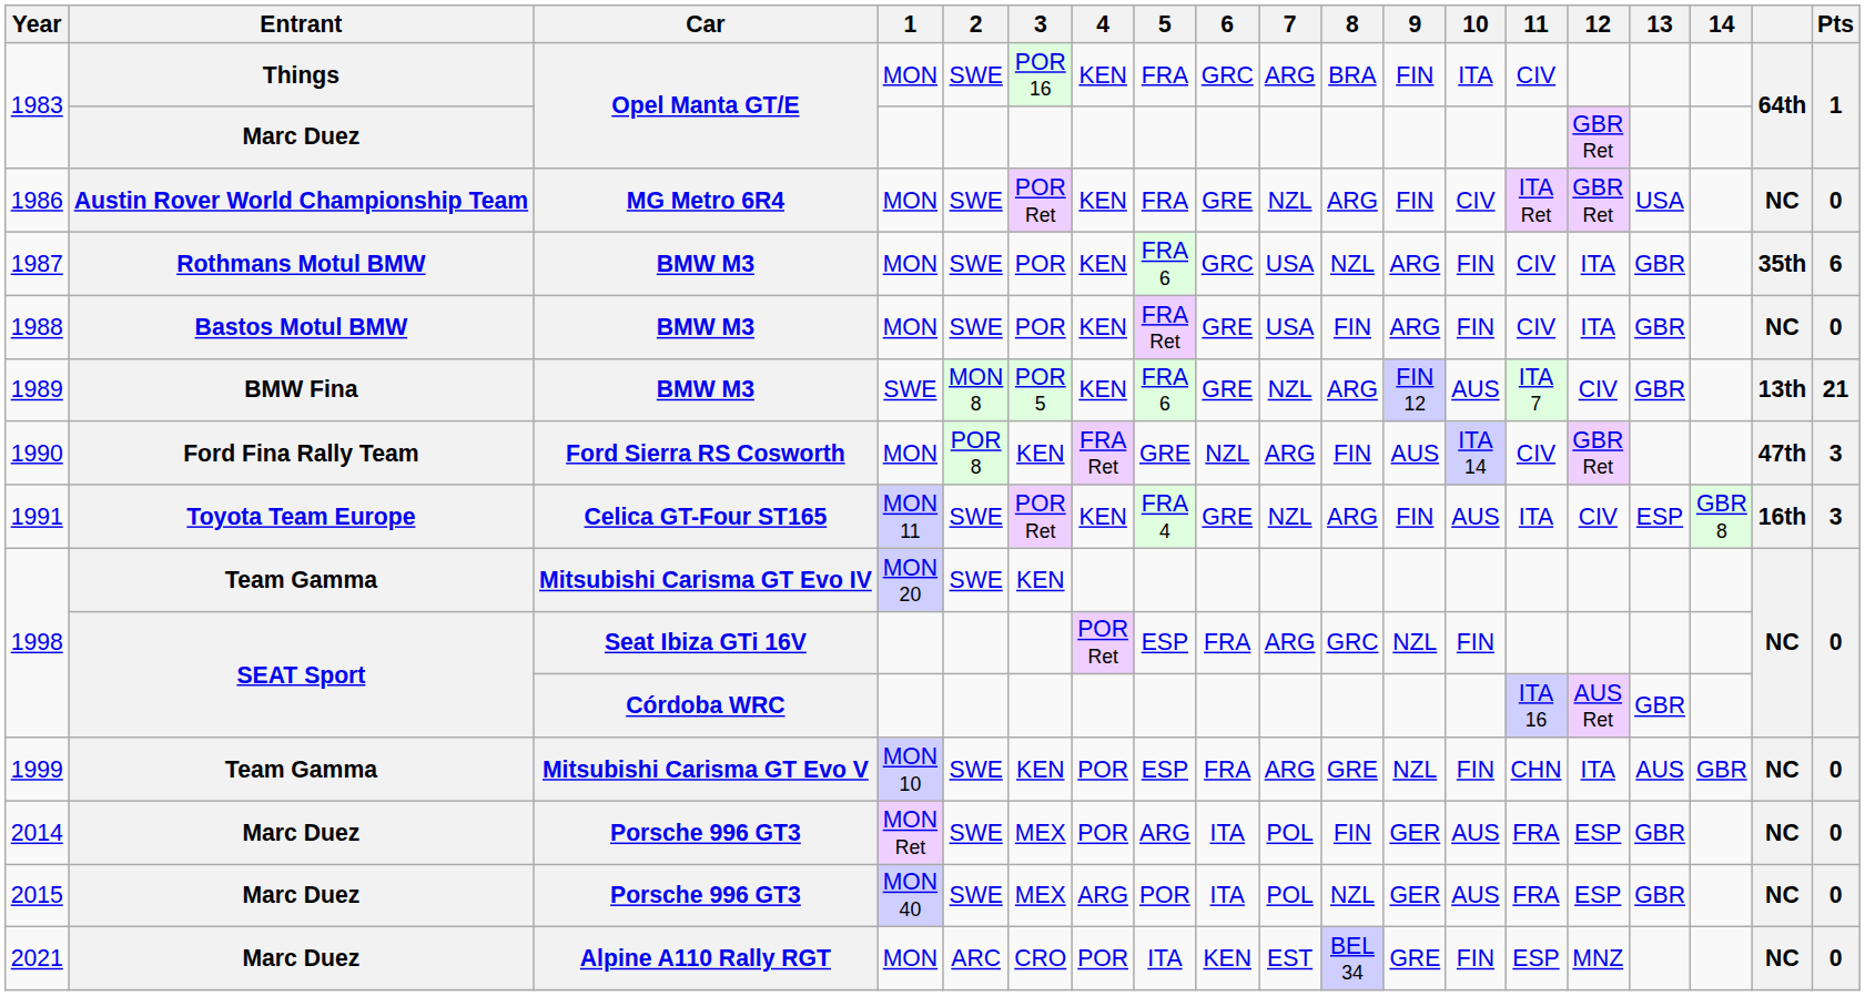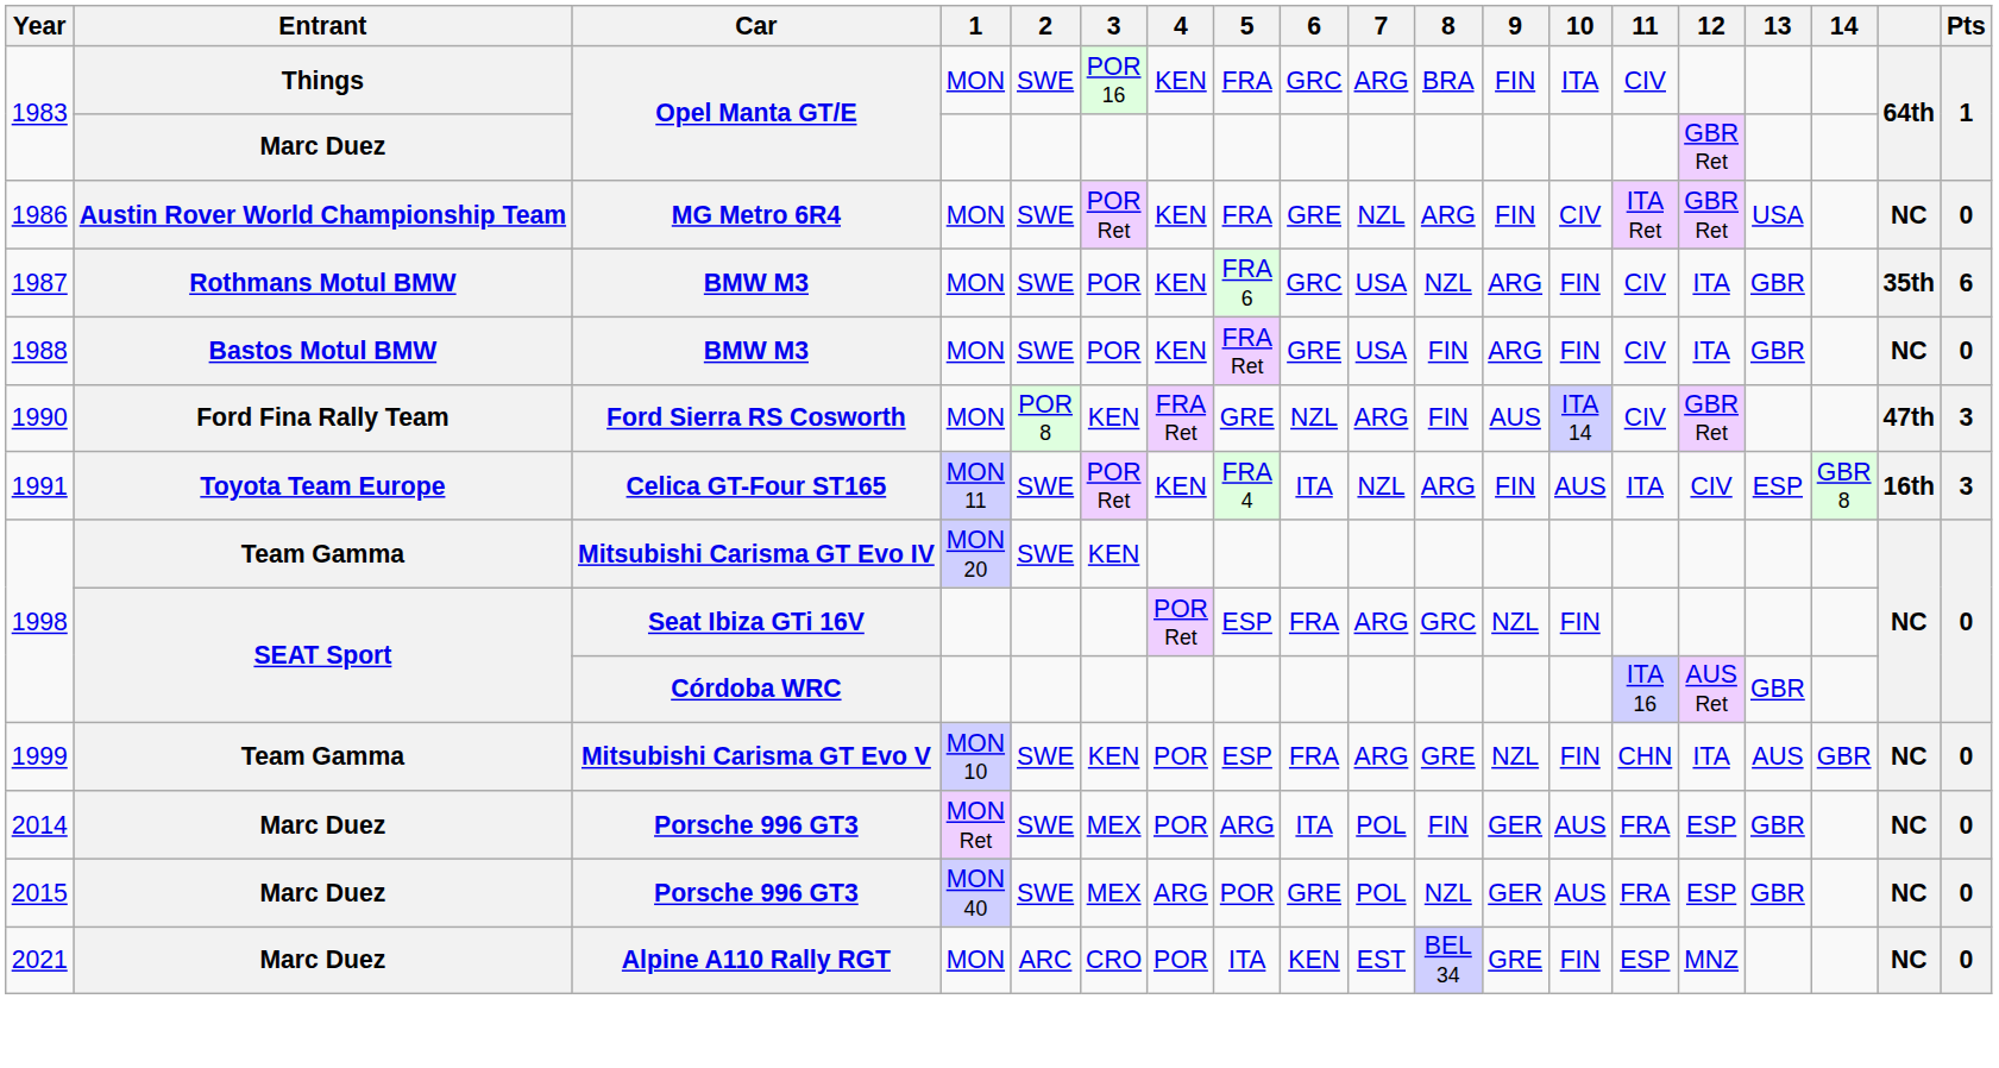 <table class="wikitable" style="text-align:center; font-size:90%">
 <tr>
 <th>Year</th>
 <th>Entrant</th>
 <th>Car</th>
 <th>1</th>
 <th>2</th>
 <th>3</th>
 <th>4</th>
 <th>5</th>
 <th>6</th>
 <th>7</th>
 <th>8</th>
 <th>9</th>
 <th>10</th>
 <th>11</th>
 <th>12</th>
 <th>13</th>
 <th>14</th>
 <th></th>
 <th>Pts</th>
 </tr>
 <tr>
 <td rowspan=2><a href='#'>1983</a></td>
 <th>Things</th>
 <th rowspan=2><a href='#'>Opel Manta GT/E</a></th>
 <td><a href='#'>MON</a></td>
 <td><a href='#'>SWE</a></td>
 <td style="background:#DFFFDF;"><a href='#'>POR</a><br><small>16</small></td>
 <td><a href='#'>KEN</a><br><small></small></td>
 <td><a href='#'>FRA</a></td>
 <td><a href='#'>GRC</a><br><small></small></td>
 <td><a href='#'>ARG</a></td>
 <td><a href='#'>BRA</a></td>
 <td><a href='#'>FIN</a><br><small></small></td>
 <td><a href='#'>ITA</a><br><small></small></td>
 <td><a href='#'>CIV</a></td>
 <td></td>
 <td></td>
 <td></td>
 <th rowspan=2>64th</th>
 <th rowspan=2>1</th>
 </tr>
 <tr>
 <th>Marc Duez</th>
 <td></td>
 <td></td>
 <td></td>
 <td></td>
 <td></td>
 <td></td>
 <td></td>
 <td></td>
 <td></td>
 <td></td>
 <td></td>
 <td style="background:#EFCFFF;"><a href='#'>GBR</a><br><small>Ret</small></td>
 <td></td>
 <td></td>
 </tr>
 <tr>
 <td><a href='#'>1986</a></td>
 <th><a href='#'>Austin Rover World Championship Team</a></th>
 <th><a href='#'>MG Metro 6R4</a></th>
 <td><a href='#'>MON</a></td>
 <td><a href='#'>SWE</a></td>
 <td style="background:#EFCFFF;"><a href='#'>POR</a><br><small>Ret</small></td>
 <td><a href='#'>KEN</a></td>
 <td><a href='#'>FRA</a></td>
 <td><a href='#'>GRE</a></td>
 <td><a href='#'>NZL</a></td>
 <td><a href='#'>ARG</a></td>
 <td><a href='#'>FIN</a></td>
 <td><a href='#'>CIV</a></td>
 <td style="background:#EFCFFF;"><a href='#'>ITA</a><br><small>Ret</small></td>
 <td style="background:#EFCFFF;"><a href='#'>GBR</a><br><small>Ret</small></td>
 <td><a href='#'>USA</a></td>
 <td></td>
 <th>NC</th>
 <th>0</th>
 </tr>
 <tr>
 <td><a href='#'>1987</a></td>
 <th><a href='#'>Rothmans Motul BMW</a></th>
 <th><a href='#'>BMW M3</a></th>
 <td><a href='#'>MON</a></td>
 <td><a href='#'>SWE</a></td>
 <td><a href='#'>POR</a></td>
 <td><a href='#'>KEN</a></td>
 <td style="background:#DFFFDF;"><a href='#'>FRA</a><br><small>6</small></td>
 <td><a href='#'>GRC</a></td>
 <td><a href='#'>USA</a></td>
 <td><a href='#'>NZL</a></td>
 <td><a href='#'>ARG</a></td>
 <td><a href='#'>FIN</a></td>
 <td><a href='#'>CIV</a></td>
 <td><a href='#'>ITA</a></td>
 <td><a href='#'>GBR</a></td>
 <td></td>
 <th>35th</th>
 <th>6</th>
 </tr>
 <tr>
 <td><a href='#'>1988</a></td>
 <th><a href='#'>Bastos Motul BMW</a></th>
 <th><a href='#'>BMW M3</a></th>
 <td><a href='#'>MON</a></td>
 <td><a href='#'>SWE</a></td>
 <td><a href='#'>POR</a></td>
 <td><a href='#'>KEN</a></td>
 <td style="background:#EFCFFF;"><a href='#'>FRA</a><br><small>Ret</small></td>
 <td><a href='#'>GRE</a></td>
 <td><a href='#'>USA</a></td>
 <td><a href='#'>FIN</a></td>
 <td><a href='#'>ARG</a></td>
 <td><a href='#'>FIN</a></td>
 <td><a href='#'>CIV</a></td>
 <td><a href='#'>ITA</a></td>
 <td><a href='#'>GBR</a></td>
 <td></td>
 <th>NC</th>
 <th>0</th>
 </tr>
 <tr>
-<td><a href='#'>1989</a></td>
-<th>BMW Fina</th>
-<th><a href='#'>BMW M3</a></th>
-<td><a href='#'>SWE</a></td>
-<td style="background:#DFFFDF;"><a href='#'>MON</a><br><small>8</small></td>
-<td style="background:#DFFFDF;"><a href='#'>POR</a><br><small>5</small></td>
-<td><a href='#'>KEN</a></td>
-<td style="background:#DFFFDF;"><a href='#'>FRA</a><br><small>6</small></td>
-<td><a href='#'>GRE</a></td>
-<td><a href='#'>NZL</a></td>
-<td><a href='#'>ARG</a></td>
-<td style="background:#CFCFFF;"><a href='#'>FIN</a><br><small>12</small></td>
-<td><a href='#'>AUS</a></td>
-<td style="background:#DFFFDF;"><a href='#'>ITA</a><br><small>7</small></td>
-<td><a href='#'>CIV</a></td>
-<td><a href='#'>GBR</a></td>
-<td></td>
-<th>13th</th>
-<th>21</th>
-</tr>
-<tr>
 <td><a href='#'>1990</a></td>
 <th>Ford Fina Rally Team</th>
 <th><a href='#'>Ford Sierra RS Cosworth</a></th>
 <td><a href='#'>MON</a></td>
 <td style="background:#DFFFDF;"><a href='#'>POR</a><br><small>8</small></td>
 <td><a href='#'>KEN</a></td>
 <td style="background:#EFCFFF;"><a href='#'>FRA</a><br><small>Ret</small></td>
 <td><a href='#'>GRE</a></td>
 <td><a href='#'>NZL</a></td>
 <td><a href='#'>ARG</a></td>
 <td><a href='#'>FIN</a></td>
 <td><a href='#'>AUS</a></td>
 <td style="background:#CFCFFF;"><a href='#'>ITA</a><br><small>14</small></td>
 <td><a href='#'>CIV</a></td>
 <td style="background:#EFCFFF;"><a href='#'>GBR</a><br><small>Ret</small></td>
 <td></td>
 <td></td>
 <th>47th</th>
 <th>3</th>
 </tr>
 <tr>
 <td><a href='#'>1991</a></td>
 <th><a href='#'>Toyota Team Europe</a></th>
 <th><a href='#'>Celica GT-Four ST165</a></th>
 <td style="background:#CFCFFF;"><a href='#'>MON</a><br><small>11</small></td>
 <td><a href='#'>SWE</a></td>
 <td style="background:#EFCFFF;"><a href='#'>POR</a><br><small>Ret</small></td>
 <td><a href='#'>KEN</a></td>
 <td style="background:#DFFFDF;"><a href='#'>FRA</a><br><small>4</small></td>
-<td><a href='#'>GRE</a></td>
+<td><a href='#'>ITA</a></td>
 <td><a href='#'>NZL</a></td>
 <td><a href='#'>ARG</a></td>
 <td><a href='#'>FIN</a></td>
 <td><a href='#'>AUS</a></td>
 <td><a href='#'>ITA</a></td>
 <td><a href='#'>CIV</a></td>
 <td><a href='#'>ESP</a></td>
 <td style="background:#DFFFDF;"><a href='#'>GBR</a><br><small>8</small></td>
 <th>16th</th>
 <th>3</th>
 </tr>
 <tr>
 <td rowspan=3><a href='#'>1998</a></td>
 <th>Team Gamma</th>
 <th><a href='#'>Mitsubishi Carisma GT Evo IV</a></th>
 <td style="background:#CFCFFF;"><a href='#'>MON</a><br><small>20</small></td>
 <td><a href='#'>SWE</a></td>
 <td><a href='#'>KEN</a></td>
 <td></td>
 <td></td>
 <td></td>
 <td></td>
 <td></td>
 <td></td>
 <td></td>
 <td></td>
 <td></td>
 <td></td>
 <td></td>
 <th rowspan=3>NC</th>
 <th rowspan=3>0</th>
 </tr>
 <tr>
 <th rowspan=2><a href='#'>SEAT Sport</a></th>
 <th><a href='#'>Seat Ibiza GTi 16V</a></th>
 <td></td>
 <td></td>
 <td></td>
 <td style="background:#EFCFFF;"><a href='#'>POR</a><br><small>Ret</small></td>
 <td><a href='#'>ESP</a></td>
 <td><a href='#'>FRA</a></td>
 <td><a href='#'>ARG</a></td>
 <td><a href='#'>GRC</a></td>
 <td><a href='#'>NZL</a></td>
 <td><a href='#'>FIN</a></td>
 <td></td>
 <td></td>
 <td></td>
 <td></td>
 </tr>
 <tr>
 <th><a href='#'>Córdoba WRC</a></th>
 <td></td>
 <td></td>
 <td></td>
 <td></td>
 <td></td>
 <td></td>
 <td></td>
 <td></td>
 <td></td>
 <td></td>
 <td style="background:#CFCFFF;"><a href='#'>ITA</a><br><small>16</small></td>
 <td style="background:#EFCFFF;"><a href='#'>AUS</a><br><small>Ret</small></td>
 <td><a href='#'>GBR</a></td>
 <td></td>
 </tr>
 <tr>
 <td><a href='#'>1999</a></td>
 <th>Team Gamma</th>
 <th><a href='#'>Mitsubishi Carisma GT Evo V</a></th>
 <td style="background:#CFCFFF;"><a href='#'>MON</a><br><small>10</small></td>
 <td><a href='#'>SWE</a></td>
 <td><a href='#'>KEN</a></td>
 <td><a href='#'>POR</a></td>
 <td><a href='#'>ESP</a></td>
 <td><a href='#'>FRA</a></td>
 <td><a href='#'>ARG</a></td>
 <td><a href='#'>GRE</a></td>
 <td><a href='#'>NZL</a></td>
 <td><a href='#'>FIN</a></td>
 <td><a href='#'>CHN</a></td>
 <td><a href='#'>ITA</a></td>
 <td><a href='#'>AUS</a></td>
 <td><a href='#'>GBR</a></td>
 <th>NC</th>
 <th>0</th>
 </tr>
 <tr>
 <td><a href='#'>2014</a></td>
 <th>Marc Duez</th>
 <th><a href='#'>Porsche 996 GT3</a></th>
 <td style="background:#EFCFFF;"><a href='#'>MON</a><br><small>Ret</small></td>
 <td><a href='#'>SWE</a></td>
 <td><a href='#'>MEX</a></td>
 <td><a href='#'>POR</a></td>
 <td><a href='#'>ARG</a></td>
 <td><a href='#'>ITA</a></td>
 <td><a href='#'>POL</a></td>
 <td><a href='#'>FIN</a></td>
 <td><a href='#'>GER</a></td>
 <td><a href='#'>AUS</a></td>
 <td><a href='#'>FRA</a></td>
 <td><a href='#'>ESP</a></td>
 <td><a href='#'>GBR</a></td>
 <td></td>
 <th>NC</th>
 <th>0</th>
 </tr>
 <tr>
 <td><a href='#'>2015</a></td>
 <th>Marc Duez</th>
 <th><a href='#'>Porsche 996 GT3</a></th>
 <td style="background:#CFCFFF;"><a href='#'>MON</a><br><small>40</small></td>
 <td><a href='#'>SWE</a></td>
 <td><a href='#'>MEX</a></td>
 <td><a href='#'>ARG</a></td>
 <td><a href='#'>POR</a></td>
-<td><a href='#'>ITA</a></td>
+<td><a href='#'>GRE</a></td>
 <td><a href='#'>POL</a></td>
 <td><a href='#'>NZL</a></td>
 <td><a href='#'>GER</a></td>
 <td><a href='#'>AUS</a></td>
 <td><a href='#'>FRA</a></td>
 <td><a href='#'>ESP</a></td>
 <td><a href='#'>GBR</a></td>
 <td></td>
 <th>NC</th>
 <th>0</th>
 </tr>
 <tr>
 <td><a href='#'>2021</a></td>
 <th>Marc Duez</th>
 <th><a href='#'>Alpine A110 Rally RGT</a></th>
 <td><a href='#'>MON</a></td>
 <td><a href='#'>ARC</a></td>
 <td><a href='#'>CRO</a></td>
 <td><a href='#'>POR</a></td>
 <td><a href='#'>ITA</a></td>
 <td><a href='#'>KEN</a></td>
 <td><a href='#'>EST</a></td>
 <td style="background:#CFCFFF;"><a href='#'>BEL</a><br><small>34</small></td>
 <td><a href='#'>GRE</a></td>
 <td><a href='#'>FIN</a></td>
 <td><a href='#'>ESP</a></td>
 <td><a href='#'>MNZ</a></td>
 <td></td>
 <td></td>
 <th>NC</th>
 <th>0</th>
 </tr>
 </table>
